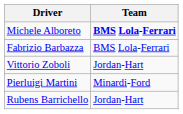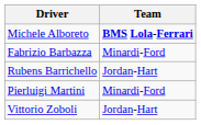 <table class="wikitable" style="font-size:90%">
 <tr>
 <th>Driver</th>
 <th>Team</th>
 </tr>
 <tr>
 <td> <a href='#'>Michele Alboreto</a></td>
 <td><strong><a href='#'>BMS</a> <a href='#'>Lola</a>-<a href='#'>Ferrari</a></strong></td>
 </tr>
 <tr>
 <td> <a href='#'>Fabrizio Barbazza</a></td>
-<td><a href='#'>BMS</a> <a href='#'>Lola</a>-<a href='#'>Ferrari</a></td>
+<td><a href='#'>Minardi</a>-<a href='#'>Ford</a></td>
 </tr>
 <tr>
-<td> <a href='#'>Vittorio Zoboli</a></td>
+<td> <a href='#'>Rubens Barrichello</a></td>
 <td><a href='#'>Jordan</a>-<a href='#'>Hart</a></td>
 </tr>
 <tr>
 <td> <a href='#'>Pierluigi Martini</a></td>
 <td><a href='#'>Minardi</a>-<a href='#'>Ford</a></td>
 </tr>
 <tr>
-<td> <a href='#'>Rubens Barrichello</a></td>
+<td> <a href='#'>Vittorio Zoboli</a></td>
 <td><a href='#'>Jordan</a>-<a href='#'>Hart</a></td>
 </tr>
 </table>
